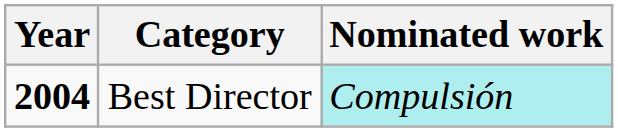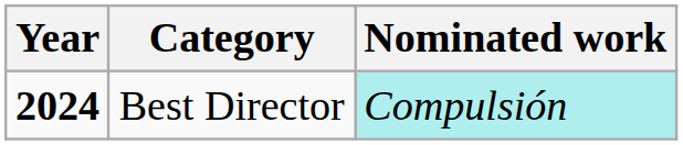 <table class="wikitable">
 <tr>
 <th>Year</th>
 <th>Category</th>
 <th>Nominated work</th>
 </tr>
 <tr>
-<td><strong>2004</strong></td>
+<td><strong>2024</strong></td>
 <td>Best Director</td>
 <td style="background: paleturquoise;"><em>Compulsión</em></td>
 </tr>
 </table>
